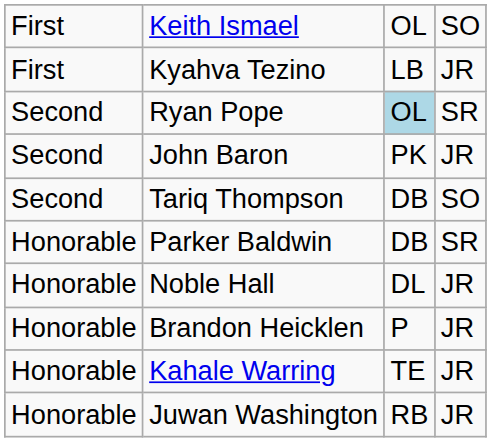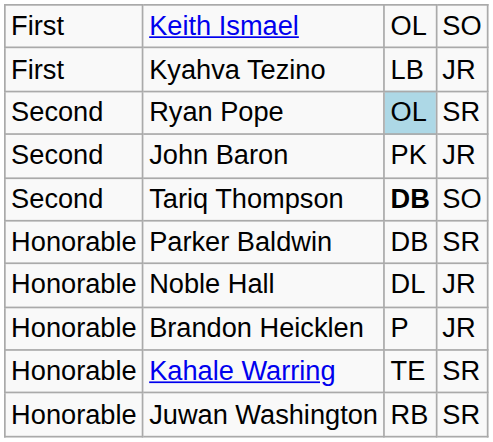 <table class="wikitable">
 <tr>
 <td>First</td>
 <td><a href='#'>Keith Ismael</a></td>
 <td>OL</td>
 <td>SO</td>
 </tr>
 <tr>
 <td>First</td>
 <td>Kyahva Tezino</td>
 <td>LB</td>
 <td>JR</td>
 </tr>
 <tr>
 <td>Second</td>
 <td>Ryan Pope</td>
 <td style="background: lightblue;">OL</td>
 <td>SR</td>
 </tr>
 <tr>
 <td>Second</td>
 <td>John Baron</td>
 <td>PK</td>
 <td>JR</td>
 </tr>
 <tr>
 <td>Second</td>
 <td>Tariq Thompson</td>
-<td>DB</td>
+<td><strong>DB</strong></td>
 <td>SO</td>
 </tr>
 <tr>
 <td>Honorable</td>
 <td>Parker Baldwin</td>
 <td>DB</td>
 <td>SR</td>
 </tr>
 <tr>
 <td>Honorable</td>
 <td>Noble Hall</td>
 <td>DL</td>
 <td>JR</td>
 </tr>
 <tr>
 <td>Honorable</td>
 <td>Brandon Heicklen</td>
 <td>P</td>
 <td>JR</td>
 </tr>
 <tr>
 <td>Honorable</td>
 <td><a href='#'>Kahale Warring</a></td>
 <td>TE</td>
-<td>JR</td>
+<td>SR</td>
 </tr>
 <tr>
 <td>Honorable</td>
 <td>Juwan Washington</td>
 <td>RB</td>
-<td>JR</td>
+<td>SR</td>
 </tr>
 </table>
